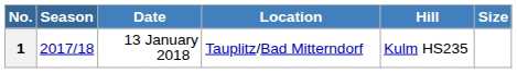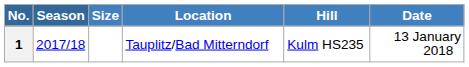 <table class="wikitable sortable" style="font-size:86%; line-height:15px; text-align:left; border:grey solid 1px; border-collapse:collapse; background:#ffffff;">
 <tr style="background:#efefef;">
 <th style="background-color:#369; color:white; width:10px;">No.</th>
 <th style="background-color:#369; color:white;  width:30px;">Season</th>
-<th style="background-color:#4180be; color:white; width:89px;">Date</th>
+<th style="background-color:#4180be; color:white; width:25px;">Size</th>
 <th style="background-color:#4180be; color:white; width:157px;">Location</th>
 <th style="background-color:#4180be; color:white; width:80px;">Hill</th>
-<th style="background-color:#4180be; color:white; width:25px;">Size</th>
+<th style="background-color:#4180be; color:white; width:89px;">Date</th>
 </tr>
 <tr>
 <th scope="row" style="text-align:center;">1</th>
 <td style="text-align:center;"><a href='#'>2017/18</a></td>
-<td align=right>13 January 2018  </td>
+<td align=center></td>
 <td> <a href='#'>Tauplitz</a>/<a href='#'>Bad Mitterndorf</a></td>
 <td><a href='#'>Kulm</a> HS235</td>
-<td align=center></td>
+<td align=right>13 January 2018  </td>
 </tr>
 </table>
